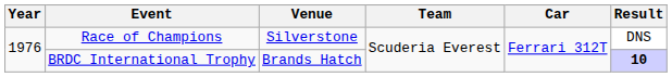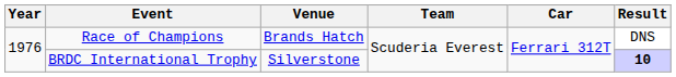 <table class="wikitable" style="text-align:center; font-size:95%">
 <tr>
 <th>Year</th>
 <th>Event</th>
 <th>Venue</th>
 <th>Team</th>
 <th>Car</th>
 <th>Result</th>
 </tr>
 <tr>
 <td rowspan=2>1976</td>
 <td><a href='#'>Race of Champions</a></td>
-<td><a href='#'>Silverstone</a></td>
+<td><a href='#'>Brands Hatch</a></td>
 <td rowspan=2>Scuderia Everest</td>
 <td rowspan=2><a href='#'>Ferrari 312T</a></td>
 <td style="background:#FFFFFF;">DNS</td>
 </tr>
 <tr>
 <td><a href='#'>BRDC International Trophy</a></td>
-<td><a href='#'>Brands Hatch</a></td>
+<td><a href='#'>Silverstone</a></td>
 <td style="background:#CFCFFF;"><strong>10</strong></td>
 </tr>
 </table>
